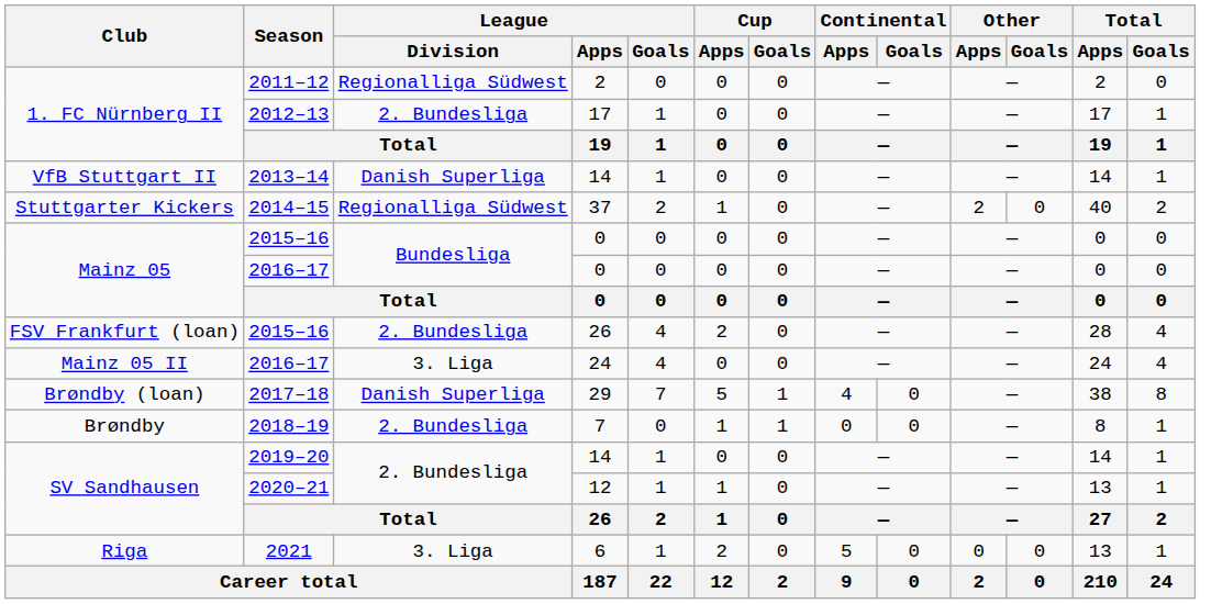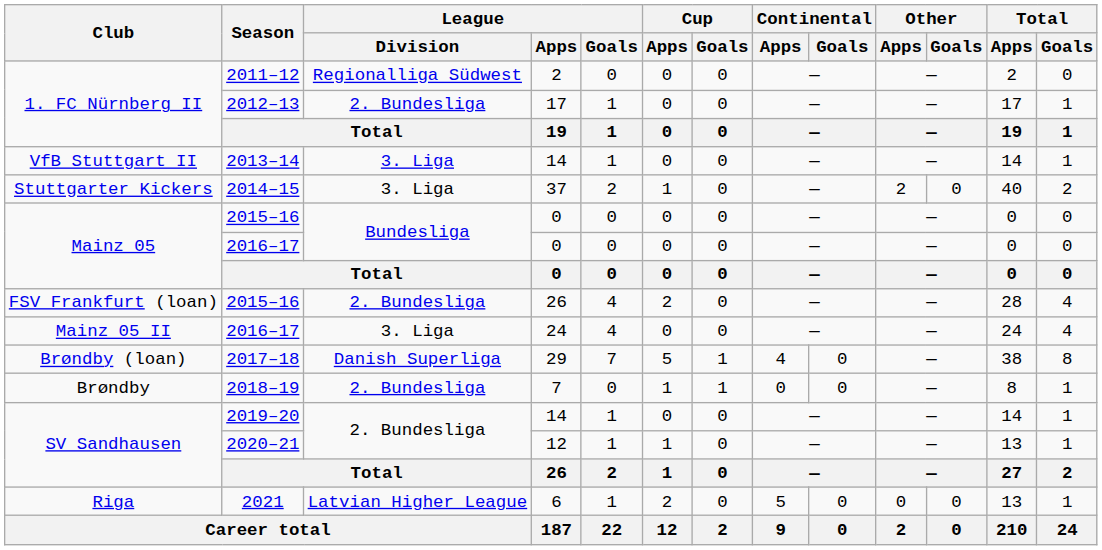 <table class="wikitable" style="text-align:center">
 <tr>
 <th rowspan="2">Club</th>
 <th rowspan="2">Season</th>
 <th colspan="3">League</th>
 <th colspan="2">Cup</th>
 <th colspan="2">Continental</th>
 <th colspan="2">Other</th>
 <th colspan="2">Total</th>
 </tr>
 <tr>
 <th>Division</th>
 <th>Apps</th>
 <th>Goals</th>
 <th>Apps</th>
 <th>Goals</th>
 <th>Apps</th>
 <th>Goals</th>
 <th>Apps</th>
 <th>Goals</th>
 <th>Apps</th>
 <th>Goals</th>
 </tr>
 <tr>
 <td rowspan="3"><a href='#'>1. FC Nürnberg II</a></td>
 <td><a href='#'>2011–12</a></td>
 <td><a href='#'>Regionalliga Südwest</a></td>
 <td>2</td>
 <td>0</td>
 <td>0</td>
 <td>0</td>
 <td colspan="2">—</td>
 <td colspan="2">—</td>
 <td>2</td>
 <td>0</td>
 </tr>
 <tr>
 <td><a href='#'>2012–13</a></td>
 <td><a href='#'>2. Bundesliga</a></td>
 <td>17</td>
 <td>1</td>
 <td>0</td>
 <td>0</td>
 <td colspan="2">—</td>
 <td colspan="2">—</td>
 <td>17</td>
 <td>1</td>
 </tr>
 <tr>
 <th colspan="2">Total</th>
 <th>19</th>
 <th>1</th>
 <th>0</th>
 <th>0</th>
 <th colspan="2">—</th>
 <th colspan="2">—</th>
 <th>19</th>
 <th>1</th>
 </tr>
 <tr>
 <td><a href='#'>VfB Stuttgart II</a></td>
 <td><a href='#'>2013–14</a></td>
-<td><a href='#'>Danish Superliga</a></td>
+<td><a href='#'>3. Liga</a></td>
 <td>14</td>
 <td>1</td>
 <td>0</td>
 <td>0</td>
 <td colspan="2">—</td>
 <td colspan="2">—</td>
 <td>14</td>
 <td>1</td>
 </tr>
 <tr>
 <td><a href='#'>Stuttgarter Kickers</a></td>
 <td><a href='#'>2014–15</a></td>
-<td><a href='#'>Regionalliga Südwest</a></td>
+<td>3. Liga</td>
 <td>37</td>
 <td>2</td>
 <td>1</td>
 <td>0</td>
 <td colspan="2">—</td>
 <td>2</td>
 <td>0</td>
 <td>40</td>
 <td>2</td>
 </tr>
 <tr>
 <td rowspan="3"><a href='#'>Mainz 05</a></td>
 <td><a href='#'>2015–16</a></td>
 <td rowspan="2"><a href='#'>Bundesliga</a></td>
 <td>0</td>
 <td>0</td>
 <td>0</td>
 <td>0</td>
 <td colspan="2">—</td>
 <td colspan="2">—</td>
 <td>0</td>
 <td>0</td>
 </tr>
 <tr>
 <td><a href='#'>2016–17</a></td>
 <td>0</td>
 <td>0</td>
 <td>0</td>
 <td>0</td>
 <td colspan="2">—</td>
 <td colspan="2">—</td>
 <td>0</td>
 <td>0</td>
 </tr>
 <tr>
 <th colspan="2">Total</th>
 <th>0</th>
 <th>0</th>
 <th>0</th>
 <th>0</th>
 <th colspan="2">—</th>
 <th colspan="2">—</th>
 <th>0</th>
 <th>0</th>
 </tr>
 <tr>
 <td><a href='#'>FSV Frankfurt</a> (loan)</td>
 <td><a href='#'>2015–16</a></td>
 <td><a href='#'>2. Bundesliga</a></td>
 <td>26</td>
 <td>4</td>
 <td>2</td>
 <td>0</td>
 <td colspan="2">—</td>
 <td colspan="2">—</td>
 <td>28</td>
 <td>4</td>
 </tr>
 <tr>
 <td><a href='#'>Mainz 05 II</a></td>
 <td><a href='#'>2016–17</a></td>
 <td>3. Liga</td>
 <td>24</td>
 <td>4</td>
 <td>0</td>
 <td>0</td>
 <td colspan="2">—</td>
 <td colspan="2">—</td>
 <td>24</td>
 <td>4</td>
 </tr>
 <tr>
 <td><a href='#'>Brøndby</a> (loan)</td>
 <td><a href='#'>2017–18</a></td>
 <td><a href='#'>Danish Superliga</a></td>
 <td>29</td>
 <td>7</td>
 <td>5</td>
 <td>1</td>
 <td>4</td>
 <td>0</td>
 <td colspan="2">—</td>
 <td>38</td>
 <td>8</td>
 </tr>
 <tr>
 <td>Brøndby</td>
 <td><a href='#'>2018–19</a></td>
 <td><a href='#'>2. Bundesliga</a></td>
 <td>7</td>
 <td>0</td>
 <td>1</td>
 <td>1</td>
 <td>0</td>
 <td>0</td>
 <td colspan="2">—</td>
 <td>8</td>
 <td>1</td>
 </tr>
 <tr>
 <td rowspan="3"><a href='#'>SV Sandhausen</a></td>
 <td><a href='#'>2019–20</a></td>
 <td rowspan="2">2. Bundesliga</td>
 <td>14</td>
 <td>1</td>
 <td>0</td>
 <td>0</td>
 <td colspan="2">—</td>
 <td colspan="2">—</td>
 <td>14</td>
 <td>1</td>
 </tr>
 <tr>
 <td><a href='#'>2020–21</a></td>
 <td>12</td>
 <td>1</td>
 <td>1</td>
 <td>0</td>
 <td colspan="2">—</td>
 <td colspan="2">—</td>
 <td>13</td>
 <td>1</td>
 </tr>
 <tr>
 <th colspan="2">Total</th>
 <th>26</th>
 <th>2</th>
 <th>1</th>
 <th>0</th>
 <th colspan="2">—</th>
 <th colspan="2">—</th>
 <th>27</th>
 <th>2</th>
 </tr>
 <tr>
 <td><a href='#'>Riga</a></td>
 <td><a href='#'>2021</a></td>
-<td>3. Liga</td>
+<td><a href='#'>Latvian Higher League</a></td>
 <td>6</td>
 <td>1</td>
 <td>2</td>
 <td>0</td>
 <td>5</td>
 <td>0</td>
 <td>0</td>
 <td>0</td>
 <td>13</td>
 <td>1</td>
 </tr>
 <tr>
 <th colspan="3">Career total</th>
 <th>187</th>
 <th>22</th>
 <th>12</th>
 <th>2</th>
 <th>9</th>
 <th>0</th>
 <th>2</th>
 <th>0</th>
 <th>210</th>
 <th>24</th>
 </tr>
 </table>
